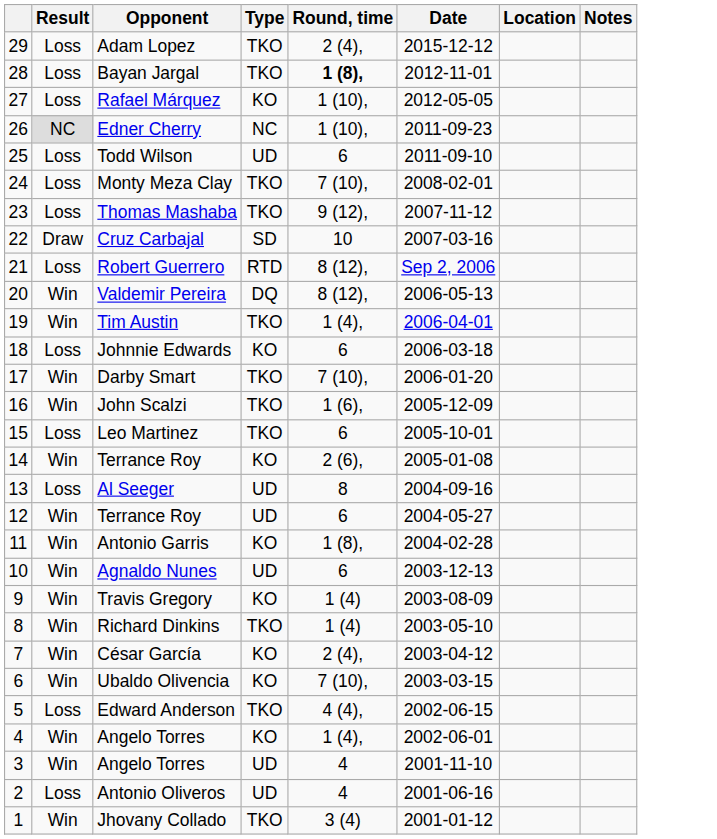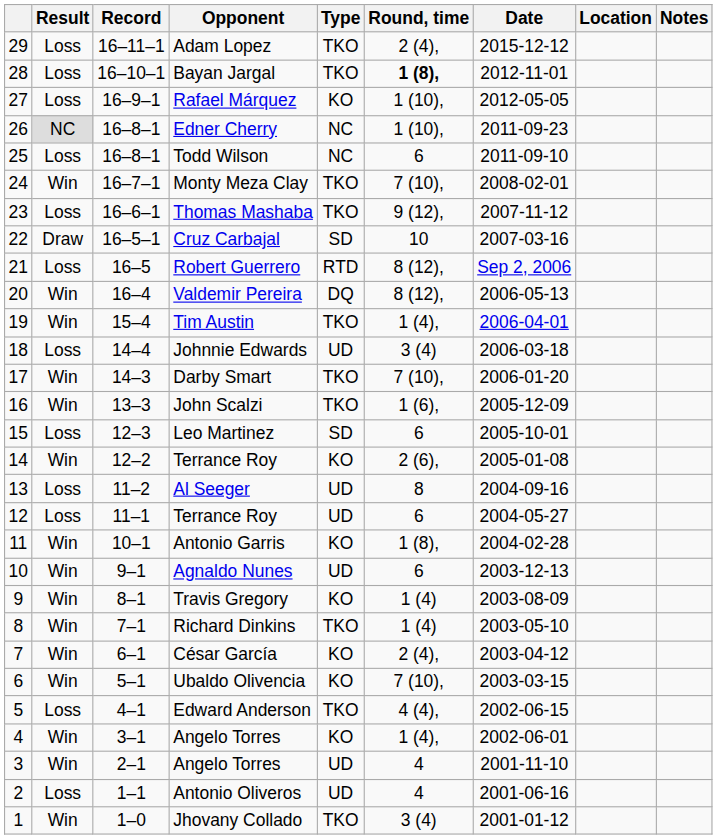 <table class=wikitable style=text-align:center>
 <tr>
 <th></th>
 <th>Result</th>
+<th>Record</th>
 <th>Opponent</th>
 <th>Type</th>
 <th>Round, time</th>
 <th>Date</th>
 <th>Location</th>
 <th>Notes</th>
 </tr>
 <tr>
 <td>29</td>
 <td>Loss</td>
+<td>16–11–1 </td>
 <td align=left>Adam Lopez</td>
 <td>TKO</td>
 <td>2 (4), </td>
 <td>2015-12-12</td>
 <td align=left></td>
 <td align=left></td>
 </tr>
 <tr>
 <td>28</td>
 <td>Loss</td>
+<td>16–10–1 </td>
 <td align=left>Bayan Jargal</td>
 <td>TKO</td>
 <td><strong>1 (8), </strong></td>
 <td>2012-11-01</td>
 <td align=left></td>
 <td align=left></td>
 </tr>
 <tr>
 <td>27</td>
 <td>Loss</td>
+<td>16–9–1 </td>
 <td align=left><a href='#'>Rafael Márquez</a></td>
 <td>KO</td>
 <td>1 (10), </td>
 <td>2012-05-05</td>
 <td align=left></td>
 <td align=left></td>
 </tr>
 <tr>
 <td>26</td>
 <td style=background:#DDD>NC</td>
+<td>16–8–1 </td>
 <td align=left><a href='#'>Edner Cherry</a></td>
 <td>NC</td>
 <td>1 (10), </td>
 <td>2011-09-23</td>
 <td align=left></td>
 <td align=left></td>
 </tr>
 <tr>
 <td>25</td>
 <td>Loss</td>
+<td>16–8–1</td>
 <td align=left>Todd Wilson</td>
-<td>UD</td>
+<td>NC</td>
 <td>6</td>
 <td>2011-09-10</td>
 <td align=left></td>
 <td align=left></td>
 </tr>
 <tr>
 <td>24</td>
-<td>Loss</td>
+<td>Win</td>
+<td>16–7–1</td>
 <td align=left>Monty Meza Clay</td>
 <td>TKO</td>
 <td>7 (10), </td>
 <td>2008-02-01</td>
 <td align=left></td>
 <td align=left></td>
 </tr>
 <tr>
 <td>23</td>
 <td>Loss</td>
+<td>16–6–1</td>
 <td align=left><a href='#'>Thomas Mashaba</a></td>
 <td>TKO</td>
 <td>9 (12), </td>
 <td>2007-11-12</td>
 <td align=left></td>
 <td align=left></td>
 </tr>
 <tr>
 <td>22</td>
 <td>Draw</td>
+<td>16–5–1</td>
 <td align=left><a href='#'>Cruz Carbajal</a></td>
 <td>SD</td>
 <td>10</td>
 <td>2007-03-16</td>
 <td align=left></td>
 <td align=left></td>
 </tr>
 <tr>
 <td>21</td>
 <td>Loss</td>
+<td>16–5</td>
 <td align=left><a href='#'>Robert Guerrero</a></td>
 <td>RTD</td>
 <td>8 (12), </td>
 <td><a href='#'>Sep 2, 2006</a></td>
 <td align=left></td>
 <td align=left></td>
 </tr>
 <tr>
 <td>20</td>
 <td>Win</td>
+<td>16–4</td>
 <td align=left><a href='#'>Valdemir Pereira</a></td>
 <td>DQ</td>
 <td>8 (12), </td>
 <td>2006-05-13</td>
 <td align=left></td>
 <td align=left></td>
 </tr>
 <tr>
 <td>19</td>
 <td>Win</td>
+<td>15–4</td>
 <td align=left><a href='#'>Tim Austin</a></td>
 <td>TKO</td>
 <td>1 (4), </td>
 <td><a href='#'>2006-04-01</a></td>
 <td align=left></td>
 <td align=left></td>
 </tr>
 <tr>
 <td>18</td>
 <td>Loss</td>
+<td>14–4</td>
 <td align=left>Johnnie Edwards</td>
-<td>KO</td>
-<td>6</td>
+<td>UD</td>
+<td>3 (4)</td>
 <td>2006-03-18</td>
 <td align=left></td>
 <td align=left></td>
 </tr>
 <tr>
 <td>17</td>
 <td>Win</td>
+<td>14–3</td>
 <td align=left>Darby Smart</td>
 <td>TKO</td>
 <td>7 (10), </td>
 <td>2006-01-20</td>
 <td align=left></td>
 <td align=left></td>
 </tr>
 <tr>
 <td>16</td>
 <td>Win</td>
+<td>13–3</td>
 <td align=left>John Scalzi</td>
 <td>TKO</td>
 <td>1 (6), </td>
 <td>2005-12-09</td>
 <td align=left></td>
 <td align=left></td>
 </tr>
 <tr>
 <td>15</td>
 <td>Loss</td>
+<td>12–3</td>
 <td align=left>Leo Martinez</td>
-<td>TKO</td>
+<td>SD</td>
 <td>6</td>
 <td>2005-10-01</td>
 <td align=left></td>
 <td align=left></td>
 </tr>
 <tr>
 <td>14</td>
 <td>Win</td>
+<td>12–2</td>
 <td align=left>Terrance Roy</td>
 <td>KO</td>
 <td>2 (6), </td>
 <td>2005-01-08</td>
 <td align=left></td>
 <td align=left></td>
 </tr>
 <tr>
 <td>13</td>
 <td>Loss</td>
+<td>11–2</td>
 <td align=left><a href='#'>Al Seeger</a></td>
 <td>UD</td>
 <td>8</td>
 <td>2004-09-16</td>
 <td align=left></td>
 <td align=left></td>
 </tr>
 <tr>
 <td>12</td>
-<td>Win</td>
+<td>Loss</td>
+<td>11–1</td>
 <td align=left>Terrance Roy</td>
 <td>UD</td>
 <td>6</td>
 <td>2004-05-27</td>
 <td align=left></td>
 <td align=left></td>
 </tr>
 <tr>
 <td>11</td>
 <td>Win</td>
+<td>10–1</td>
 <td align=left>Antonio Garris</td>
 <td>KO</td>
 <td>1 (8), </td>
 <td>2004-02-28</td>
 <td align=left></td>
 <td align=left></td>
 </tr>
 <tr>
 <td>10</td>
 <td>Win</td>
+<td>9–1</td>
 <td align=left><a href='#'>Agnaldo Nunes</a></td>
 <td>UD</td>
 <td>6</td>
 <td>2003-12-13</td>
 <td align=left></td>
 <td align=left></td>
 </tr>
 <tr>
 <td>9</td>
 <td>Win</td>
+<td>8–1</td>
 <td align=left>Travis Gregory</td>
 <td>KO</td>
 <td>1 (4)</td>
 <td>2003-08-09</td>
 <td align=left></td>
 <td align=left></td>
 </tr>
 <tr>
 <td>8</td>
 <td>Win</td>
+<td>7–1</td>
 <td align=left>Richard Dinkins</td>
 <td>TKO</td>
 <td>1 (4)</td>
 <td>2003-05-10</td>
 <td align=left></td>
 <td align=left></td>
 </tr>
 <tr>
 <td>7</td>
 <td>Win</td>
+<td>6–1</td>
 <td align=left>César García</td>
 <td>KO</td>
 <td>2 (4), </td>
 <td>2003-04-12</td>
 <td align=left></td>
 <td align=left></td>
 </tr>
 <tr>
 <td>6</td>
 <td>Win</td>
+<td>5–1</td>
 <td align=left>Ubaldo Olivencia</td>
 <td>KO</td>
 <td>7 (10), </td>
 <td>2003-03-15</td>
 <td align=left></td>
 <td align=left></td>
 </tr>
 <tr>
 <td>5</td>
 <td>Loss</td>
+<td>4–1</td>
 <td align=left>Edward Anderson</td>
 <td>TKO</td>
 <td>4 (4), </td>
 <td>2002-06-15</td>
 <td align=left></td>
 <td align=left></td>
 </tr>
 <tr>
 <td>4</td>
 <td>Win</td>
+<td>3–1</td>
 <td align=left>Angelo Torres</td>
 <td>KO</td>
 <td>1 (4), </td>
 <td>2002-06-01</td>
 <td align=left></td>
 <td align=left></td>
 </tr>
 <tr>
 <td>3</td>
 <td>Win</td>
+<td>2–1</td>
 <td align=left>Angelo Torres</td>
 <td>UD</td>
 <td>4</td>
 <td>2001-11-10</td>
 <td align=left></td>
 <td align=left></td>
 </tr>
 <tr>
 <td>2</td>
 <td>Loss</td>
+<td>1–1</td>
 <td align=left>Antonio Oliveros</td>
 <td>UD</td>
 <td>4</td>
 <td>2001-06-16</td>
 <td align=left></td>
 <td align=left></td>
 </tr>
 <tr>
 <td>1</td>
 <td>Win</td>
+<td>1–0</td>
 <td align=left>Jhovany Collado</td>
 <td>TKO</td>
 <td>3 (4)</td>
 <td>2001-01-12</td>
 <td align=left></td>
 <td align=left></td>
 </tr>
 </table>
